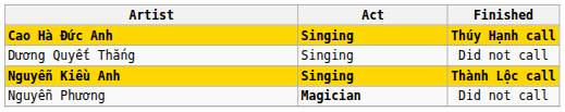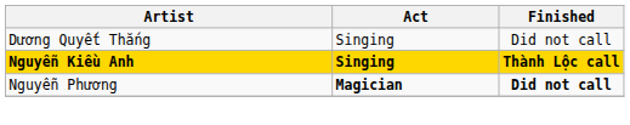 <table class=wikitable style="height:4.7em">
 <tr>
 <th width=300>Artist</th>
 <th width=150>Act</th>
 <th width=110>Finished</th>
-</tr>
-<tr>
-<td bgcolor=gold><strong>Cao Hà Đức Anh</strong></td>
-<td bgcolor=gold><strong>Singing</strong></td>
-<td align=center bgcolor=gold><strong>Thúy Hạnh call</strong></td>
 </tr>
 <tr>
 <td>Dương Quyết Thắng</td>
 <td>Singing</td>
 <td align=center>Did not call</td>
 </tr>
 <tr>
 <td bgcolor=gold><strong>Nguyễn Kiều Anh</strong></td>
 <td bgcolor=gold><strong>Singing</strong></td>
 <td align=center bgcolor=gold><strong>Thành Lộc call</strong></td>
 </tr>
 <tr>
 <td>Nguyễn Phương</td>
 <td><strong>Magician</strong></td>
-<td align=center>Did not call</td>
+<td align=center><strong>Did not call</strong></td>
 </tr>
 <tr>
 </tr>
 </table>
